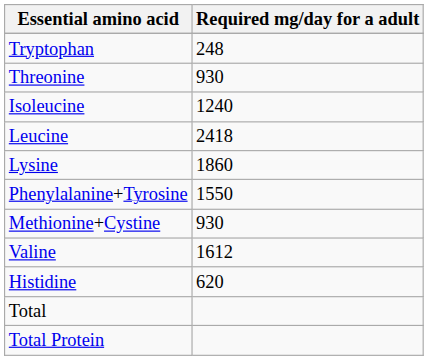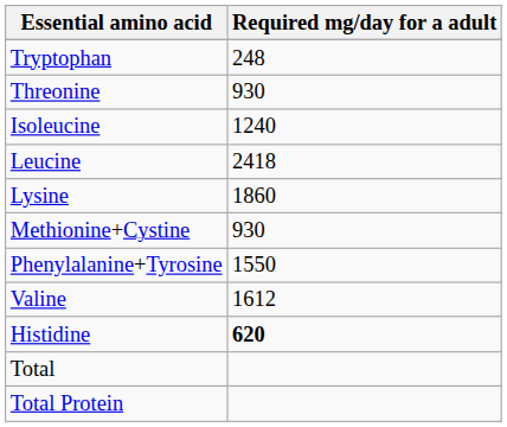 <table class="wikitable sortable">
 <tr>
 <th>Essential amino acid</th>
 <th>Required mg/day for a  adult</th>
 </tr>
 <tr>
 </tr>
 <tr>
 <td><a href='#'>Tryptophan</a></td>
 <td>248</td>
 </tr>
 <tr>
 <td><a href='#'>Threonine</a></td>
 <td>930</td>
 </tr>
 <tr>
 <td><a href='#'>Isoleucine</a></td>
 <td>1240</td>
 </tr>
 <tr>
 <td><a href='#'>Leucine</a></td>
 <td>2418</td>
 </tr>
 <tr>
 <td><a href='#'>Lysine</a></td>
 <td>1860</td>
 </tr>
 <tr>
+<td><a href='#'>Methionine</a>+<a href='#'>Cystine</a></td>
+<td>930</td>
+</tr>
+<tr>
 <td><a href='#'>Phenylalanine</a>+<a href='#'>Tyrosine</a></td>
 <td>1550</td>
-</tr>
-<tr>
-<td><a href='#'>Methionine</a>+<a href='#'>Cystine</a></td>
-<td>930</td>
 </tr>
 <tr>
 <td><a href='#'>Valine</a></td>
 <td>1612</td>
 </tr>
 <tr>
 <td><a href='#'>Histidine</a></td>
-<td>620</td>
+<td><strong>620</strong></td>
 </tr>
 <tr>
 <td>Total</td>
 <td></td>
 </tr>
 <tr>
 <td><a href='#'>Total Protein</a></td>
 <td></td>
 </tr>
 </table>
